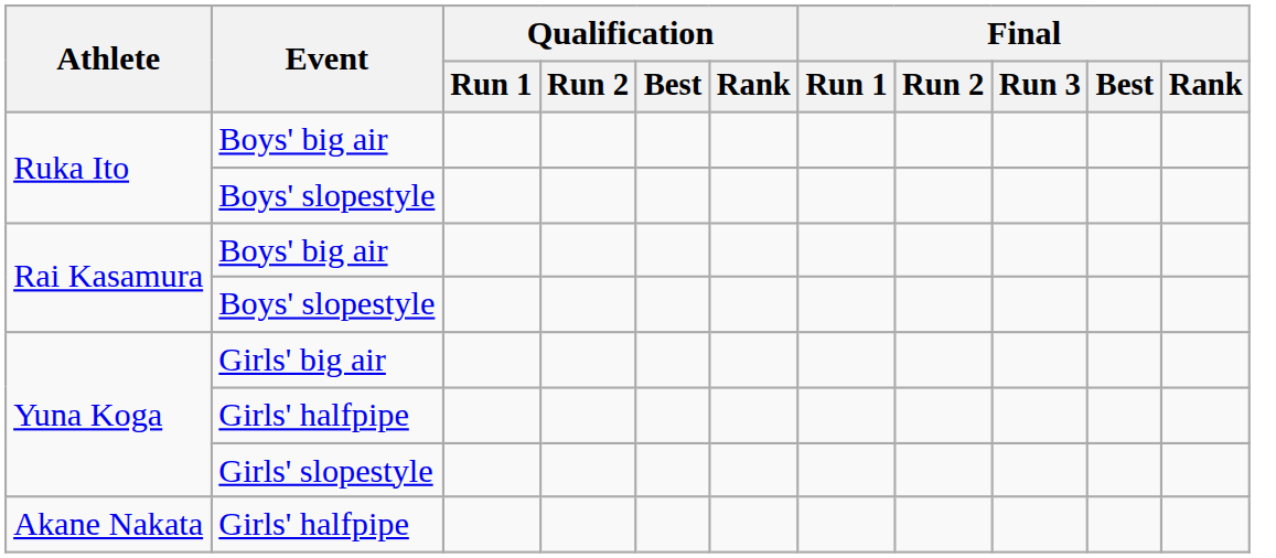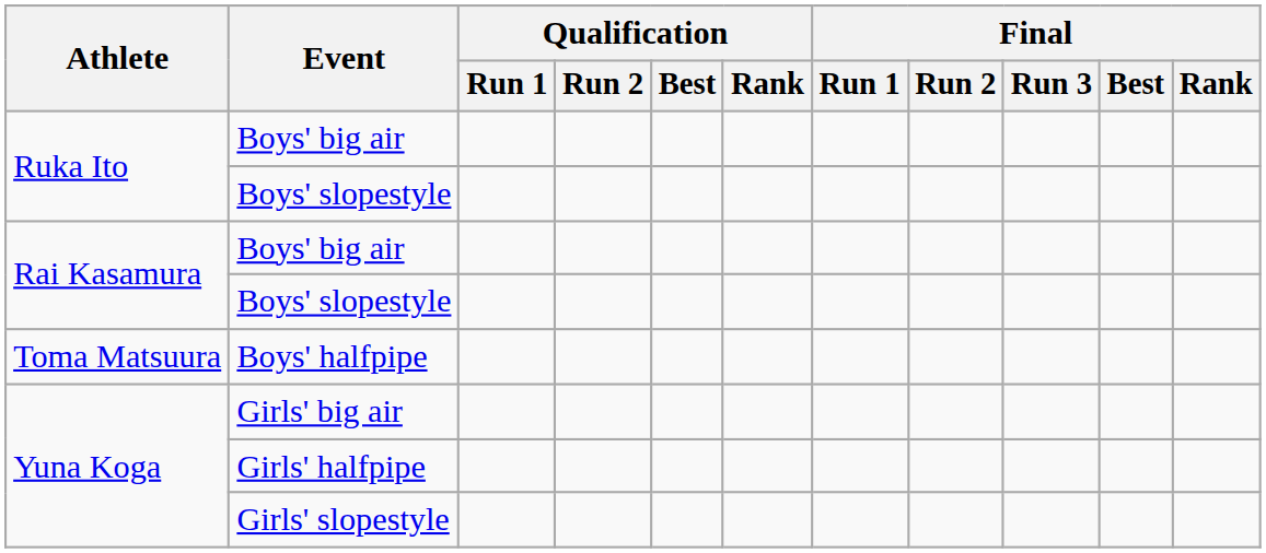 <table class="wikitable" style="font-size:90%">
 <tr>
 <th rowspan=2>Athlete</th>
 <th rowspan=2>Event</th>
 <th colspan=4>Qualification</th>
 <th colspan=5>Final</th>
 </tr>
 <tr style="font-size:95%">
 <th>Run 1</th>
 <th>Run 2</th>
 <th>Best</th>
 <th>Rank</th>
 <th>Run 1</th>
 <th>Run 2</th>
 <th>Run 3</th>
 <th>Best</th>
 <th>Rank</th>
 </tr>
 <tr align=center>
 <td align=left rowspan=2><a href='#'>Ruka Ito</a></td>
 <td align=left><a href='#'>Boys' big air</a></td>
 <td></td>
 <td></td>
 <td></td>
 <td></td>
 <td></td>
 <td></td>
 <td></td>
 <td></td>
 <td></td>
 </tr>
 <tr>
 <td align=left><a href='#'>Boys' slopestyle</a></td>
 <td></td>
 <td></td>
 <td></td>
 <td></td>
 <td></td>
 <td></td>
 <td></td>
 <td></td>
 <td></td>
 </tr>
 <tr align=center>
 <td align=left rowspan=2><a href='#'>Rai Kasamura</a></td>
 <td align=left><a href='#'>Boys' big air</a></td>
 <td></td>
 <td></td>
 <td></td>
 <td></td>
 <td></td>
 <td></td>
 <td></td>
 <td></td>
 <td></td>
 </tr>
 <tr>
 <td align=left><a href='#'>Boys' slopestyle</a></td>
 <td></td>
 <td></td>
 <td></td>
 <td></td>
 <td></td>
 <td></td>
 <td></td>
 <td></td>
 <td></td>
 </tr>
 <tr align=center>
+<td align=left><a href='#'>Toma Matsuura</a></td>
+<td align=left><a href='#'>Boys' halfpipe</a></td>
+<td></td>
+<td></td>
+<td></td>
+<td></td>
+<td></td>
+<td></td>
+<td></td>
+<td></td>
+<td></td>
+</tr>
+<tr align=center>
 <td align=left rowspan=3><a href='#'>Yuna Koga</a></td>
 <td align=left><a href='#'>Girls' big air</a></td>
 <td></td>
 <td></td>
 <td></td>
 <td></td>
 <td></td>
 <td></td>
 <td></td>
 <td></td>
 <td></td>
 </tr>
 <tr>
 <td align=left><a href='#'>Girls' halfpipe</a></td>
 <td></td>
 <td></td>
 <td></td>
 <td></td>
 <td></td>
 <td></td>
 <td></td>
 <td></td>
 <td></td>
 </tr>
 <tr>
 <td align=left><a href='#'>Girls' slopestyle</a></td>
 <td></td>
 <td></td>
 <td></td>
 <td></td>
 <td></td>
 <td></td>
 <td></td>
 <td></td>
 <td></td>
 </tr>
-<tr align=center>
-<td align=left><a href='#'>Akane Nakata</a></td>
-<td align=left><a href='#'>Girls' halfpipe</a></td>
-<td></td>
-<td></td>
-<td></td>
-<td></td>
-<td></td>
-<td></td>
-<td></td>
-<td></td>
-<td></td>
-</tr>
 </table>
